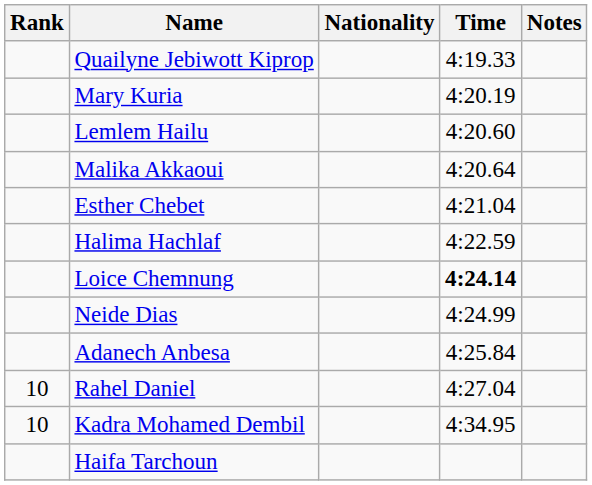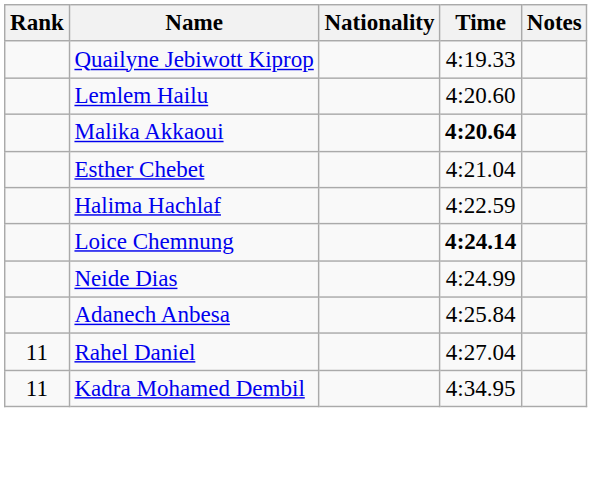 <table class="wikitable sortable" style="text-align:center">
 <tr>
 <th>Rank</th>
 <th>Name</th>
 <th>Nationality</th>
 <th>Time</th>
 <th>Notes</th>
 </tr>
 <tr>
 <td></td>
 <td align=left><a href='#'>Quailyne Jebiwott Kiprop</a></td>
 <td align=left></td>
 <td>4:19.33</td>
 <td></td>
 </tr>
 <tr>
 <td></td>
-<td align=left><a href='#'>Mary Kuria</a></td>
-<td align=left></td>
-<td>4:20.19</td>
-<td></td>
-</tr>
-<tr>
-<td></td>
 <td align=left><a href='#'>Lemlem Hailu</a></td>
 <td align=left></td>
 <td>4:20.60</td>
 <td></td>
 </tr>
 <tr>
 <td></td>
 <td align=left><a href='#'>Malika Akkaoui</a></td>
 <td align=left></td>
-<td>4:20.64</td>
+<td><strong>4:20.64</strong></td>
 <td></td>
 </tr>
 <tr>
 <td></td>
 <td align=left><a href='#'>Esther Chebet</a></td>
 <td align=left></td>
 <td>4:21.04</td>
 <td></td>
 </tr>
 <tr>
 <td></td>
 <td align=left><a href='#'>Halima Hachlaf</a></td>
 <td align=left></td>
 <td>4:22.59</td>
 <td></td>
 </tr>
 <tr>
 <td></td>
 <td align=left><a href='#'>Loice Chemnung</a></td>
 <td align=left></td>
 <td><strong>4:24.14</strong></td>
 <td></td>
 </tr>
 <tr>
 <td></td>
 <td align=left><a href='#'>Neide Dias</a></td>
 <td align=left></td>
 <td>4:24.99</td>
 <td></td>
 </tr>
 <tr>
 <td></td>
 <td align=left><a href='#'>Adanech Anbesa</a></td>
 <td align=left></td>
 <td>4:25.84</td>
 <td></td>
 </tr>
 <tr>
-<td>10</td>
+<td>11</td>
 <td align=left><a href='#'>Rahel Daniel</a></td>
 <td align=left></td>
 <td>4:27.04</td>
 <td></td>
 </tr>
 <tr>
-<td>10</td>
+<td>11</td>
 <td align=left><a href='#'>Kadra Mohamed Dembil</a></td>
 <td align=left></td>
 <td>4:34.95</td>
 <td></td>
 </tr>
-<tr>
-<td></td>
-<td align=left><a href='#'>Haifa Tarchoun</a></td>
-<td align=left></td>
-<td></td>
-<td></td>
-</tr>
 </table>
